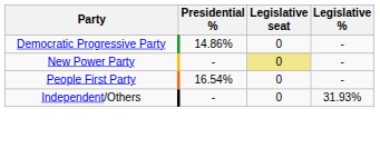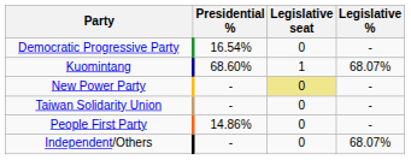 <table class="wikitable" style="text-align:center">
 <tr>
 <th width=240>Party</th>
 <th width=80>Presidential %</th>
 <th width=80>Legislative seat</th>
 <th width=80>Legislative %</th>
 </tr>
 <tr>
 <td align=center style="border-right:4px solid #1B9431;" align="center"><a href='#'>Democratic Progressive Party</a></td>
-<td>14.86%</td>
+<td>16.54%</td>
 <td>0</td>
 <td>-</td>
+</tr>
+<tr>
+<td align=center style="border-right:4px solid #000099;" align="center"><a href='#'>Kuomintang</a></td>
+<td>68.60%</td>
+<td>1</td>
+<td>68.07%</td>
 </tr>
 <tr>
 <td align=center style="border-right:4px solid #FBBE01;" align="center"><a href='#'>New Power Party</a></td>
 <td>-</td>
 <td style="background: khaki;">0</td>
 <td>-</td>
 </tr>
 <tr>
+<td align=center style="border-right:4px solid #C69E6A;" align="center"><a href='#'>Taiwan Solidarity Union</a></td>
+<td>-</td>
+<td>0</td>
+<td>-</td>
+</tr>
+<tr>
 <td align=center style="border-right:4px solid #FF6310;" align="center"><a href='#'>People First Party</a></td>
-<td>16.54%</td>
+<td>14.86%</td>
 <td>0</td>
 <td>-</td>
 </tr>
 <tr>
 <td align=center style="border-right:4px solid #000000;" align="center"><a href='#'>Independent</a>/Others</td>
 <td>-</td>
 <td>0</td>
-<td>31.93%</td>
+<td>68.07%</td>
 </tr>
 </table>
